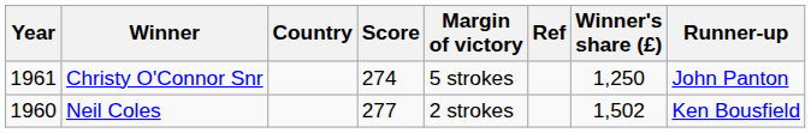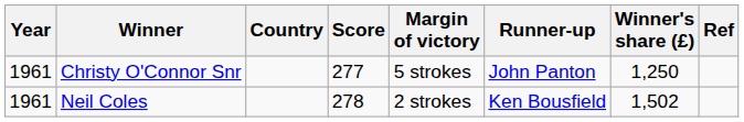 <table class=wikitable>
 <tr>
 <th>Year</th>
 <th>Winner</th>
 <th>Country</th>
 <th>Score</th>
 <th>Margin<br>of victory</th>
+<th>Runner-up</th>
+<th>Winner's<br>share (£)</th>
 <th>Ref</th>
-<th>Winner's<br>share (£)</th>
-<th>Runner-up</th>
 </tr>
 <tr>
 <td>1961</td>
 <td><a href='#'>Christy O'Connor Snr</a></td>
 <td></td>
-<td>274</td>
+<td>277</td>
 <td>5 strokes</td>
+<td> <a href='#'>John Panton</a></td>
+<td align=center>1,250</td>
 <td></td>
-<td align=center>1,250</td>
-<td> <a href='#'>John Panton</a></td>
 </tr>
 <tr>
-<td>1960</td>
+<td>1961</td>
 <td><a href='#'>Neil Coles</a></td>
 <td></td>
-<td>277</td>
+<td>278</td>
 <td>2 strokes</td>
+<td> <a href='#'>Ken Bousfield</a></td>
+<td align=center>1,502</td>
 <td></td>
-<td align=center>1,502</td>
-<td> <a href='#'>Ken Bousfield</a></td>
 </tr>
 </table>
